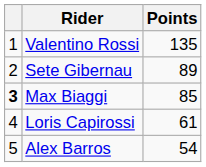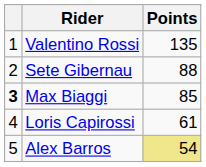 <table class="wikitable" style="font-size: 95%;">
 <tr>
 <th></th>
 <th>Rider</th>
 <th>Points</th>
 </tr>
 <tr>
 <td align=center>1</td>
 <td> <a href='#'>Valentino Rossi</a></td>
 <td align=right>135</td>
 </tr>
 <tr>
 <td align=center>2</td>
 <td> <a href='#'>Sete Gibernau</a></td>
-<td align=right>89</td>
+<td align=right>88</td>
 </tr>
 <tr>
 <td align=center><strong>3</strong></td>
 <td> <a href='#'>Max Biaggi</a></td>
 <td align=right>85</td>
 </tr>
 <tr>
 <td align=center>4</td>
 <td> <a href='#'>Loris Capirossi</a></td>
 <td align=right>61</td>
 </tr>
 <tr>
 <td align=center>5</td>
 <td> <a href='#'>Alex Barros</a></td>
-<td align=right>54</td>
+<td align=right style="background: khaki;">54</td>
 </tr>
 </table>
